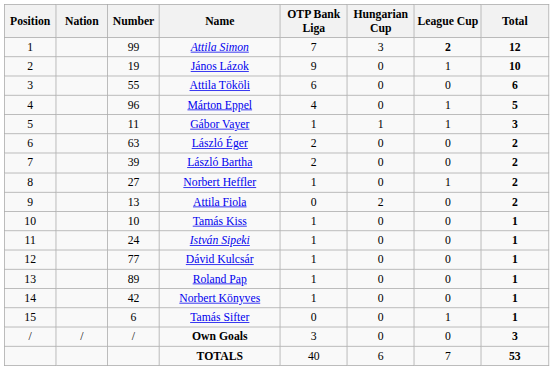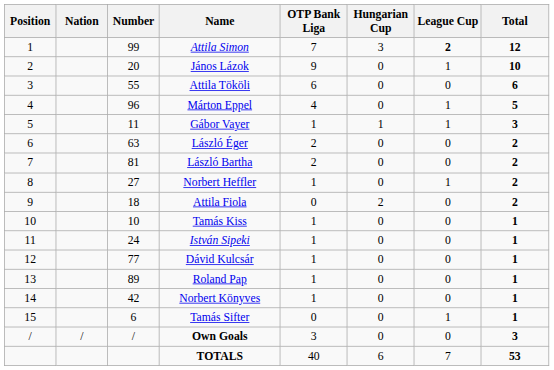 <table class="wikitable" style="font-size: 95%; text-align: center;">
 <tr>
 <th width=60>Position</th>
 <th width=60>Nation</th>
 <th width=60>Number</th>
 <th width=150>Name</th>
 <th width=80>OTP Bank Liga</th>
 <th width=80>Hungarian Cup</th>
 <th width=80>League Cup</th>
 <th width=80>Total</th>
 </tr>
 <tr>
 <td>1</td>
 <td></td>
 <td>99</td>
 <td><em><a href='#'>Attila Simon</a></em></td>
 <td>7</td>
 <td>3</td>
 <td><strong>2</strong></td>
 <td><strong>12</strong></td>
 </tr>
 <tr>
 <td>2</td>
 <td></td>
-<td>19</td>
+<td>20</td>
 <td><a href='#'>János Lázok</a></td>
 <td>9</td>
 <td>0</td>
 <td>1</td>
 <td><strong>10</strong></td>
 </tr>
 <tr>
 <td>3</td>
 <td></td>
 <td>55</td>
 <td><a href='#'>Attila Tököli</a></td>
 <td>6</td>
 <td>0</td>
 <td>0</td>
 <td><strong>6</strong></td>
 </tr>
 <tr>
 <td>4</td>
 <td></td>
 <td>96</td>
 <td><a href='#'>Márton Eppel</a></td>
 <td>4</td>
 <td>0</td>
 <td>1</td>
 <td><strong>5</strong></td>
 </tr>
 <tr>
 <td>5</td>
 <td></td>
 <td>11</td>
 <td><a href='#'>Gábor Vayer</a></td>
 <td>1</td>
 <td>1</td>
 <td>1</td>
 <td><strong>3</strong></td>
 </tr>
 <tr>
 <td>6</td>
 <td></td>
 <td>63</td>
 <td><a href='#'>László Éger</a></td>
 <td>2</td>
 <td>0</td>
 <td>0</td>
 <td><strong>2</strong></td>
 </tr>
 <tr>
 <td>7</td>
 <td></td>
-<td>39</td>
+<td>81</td>
 <td><a href='#'>László Bartha</a></td>
 <td>2</td>
 <td>0</td>
 <td>0</td>
 <td><strong>2</strong></td>
 </tr>
 <tr>
 <td>8</td>
 <td></td>
 <td>27</td>
 <td><a href='#'>Norbert Heffler</a></td>
 <td>1</td>
 <td>0</td>
 <td>1</td>
 <td><strong>2</strong></td>
 </tr>
 <tr>
 <td>9</td>
 <td></td>
-<td>13</td>
+<td>18</td>
 <td><a href='#'>Attila Fiola</a></td>
 <td>0</td>
 <td>2</td>
 <td>0</td>
 <td><strong>2</strong></td>
 </tr>
 <tr>
 <td>10</td>
 <td></td>
 <td>10</td>
 <td><a href='#'>Tamás Kiss</a></td>
 <td>1</td>
 <td>0</td>
 <td>0</td>
 <td><strong>1</strong></td>
 </tr>
 <tr>
 <td>11</td>
 <td></td>
 <td>24</td>
 <td><em><a href='#'>István Sipeki</a></em></td>
 <td>1</td>
 <td>0</td>
 <td>0</td>
 <td><strong>1</strong></td>
 </tr>
 <tr>
 <td>12</td>
 <td></td>
 <td>77</td>
 <td><a href='#'>Dávid Kulcsár</a></td>
 <td>1</td>
 <td>0</td>
 <td>0</td>
 <td><strong>1</strong></td>
 </tr>
 <tr>
 <td>13</td>
 <td></td>
 <td>89</td>
 <td><a href='#'>Roland Pap</a></td>
 <td>1</td>
 <td>0</td>
 <td>0</td>
 <td><strong>1</strong></td>
 </tr>
 <tr>
 <td>14</td>
 <td></td>
 <td>42</td>
 <td><a href='#'>Norbert Könyves</a></td>
 <td>1</td>
 <td>0</td>
 <td>0</td>
 <td><strong>1</strong></td>
 </tr>
 <tr>
 <td>15</td>
 <td></td>
 <td>6</td>
 <td><a href='#'>Tamás Sifter</a></td>
 <td>0</td>
 <td>0</td>
 <td>1</td>
 <td><strong>1</strong></td>
 </tr>
 <tr>
 <td>/</td>
 <td>/</td>
 <td>/</td>
 <td><strong>Own Goals</strong></td>
 <td>3</td>
 <td>0</td>
 <td>0</td>
 <td><strong>3</strong></td>
 </tr>
 <tr>
 <td></td>
 <td></td>
 <td></td>
 <td><strong>TOTALS</strong></td>
 <td>40</td>
 <td>6</td>
 <td>7</td>
 <td><strong>53</strong></td>
 </tr>
 </table>
